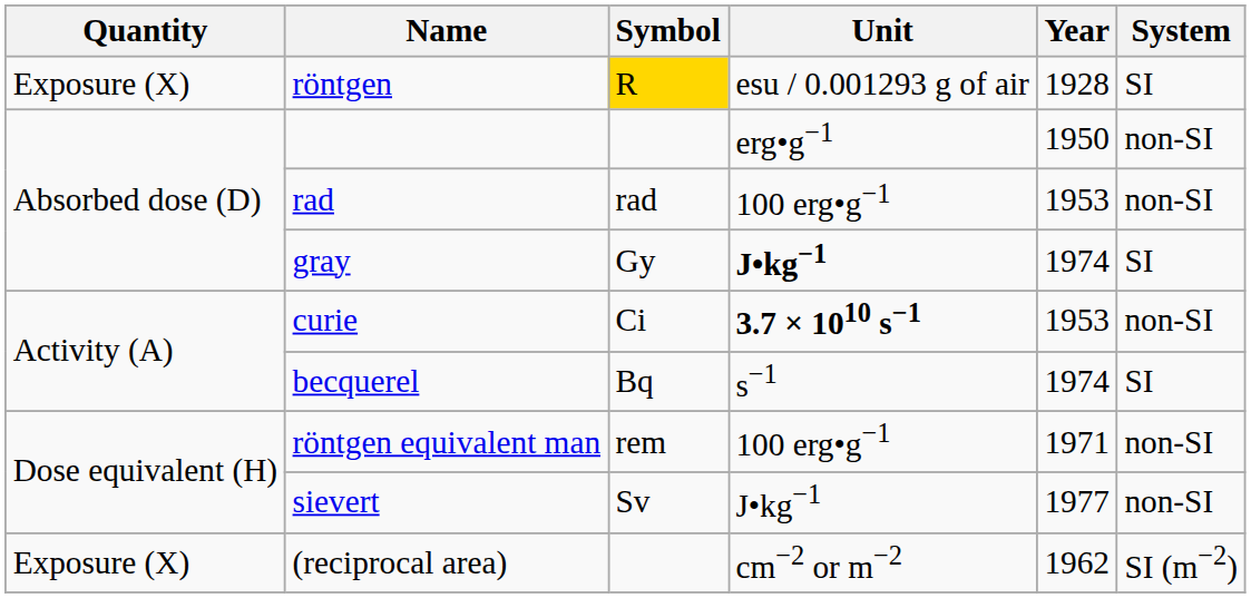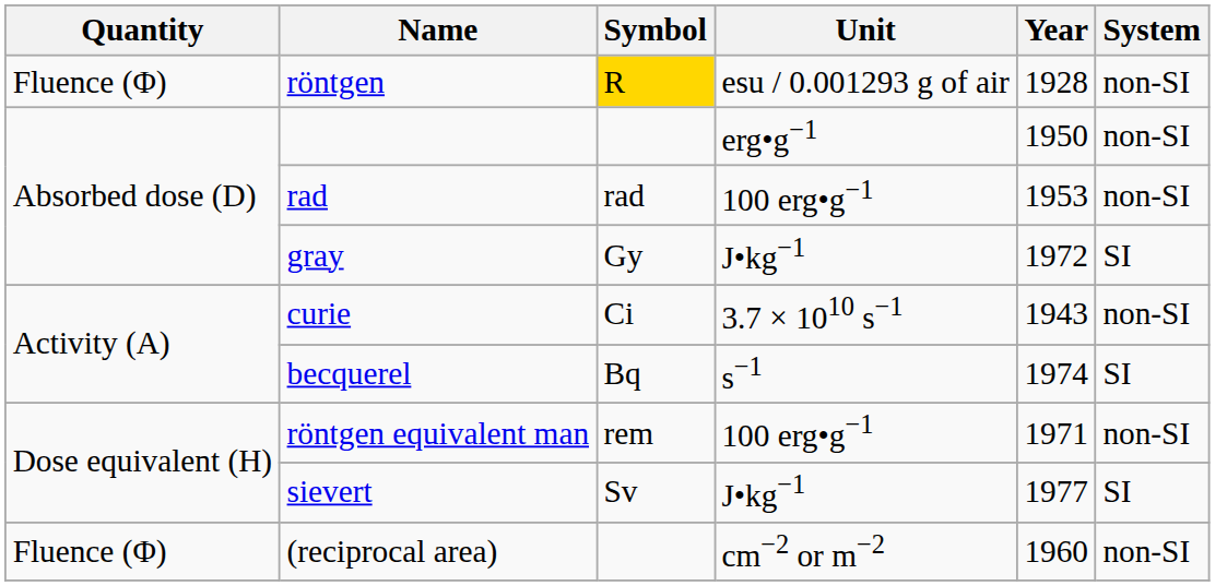 <table class="wikitable">
 <tr>
 <th>Quantity</th>
 <th>Name</th>
 <th>Symbol</th>
 <th>Unit</th>
 <th>Year</th>
 <th>System</th>
 </tr>
 <tr>
-<td>Exposure (X)</td>
+<td>Fluence (Φ)</td>
 <td><a href='#'>röntgen</a></td>
 <td style="background: gold;">R</td>
 <td>esu / 0.001293 g of air</td>
 <td>1928</td>
-<td>SI</td>
+<td>non-SI</td>
 </tr>
 <tr>
 <td rowspan="3">Absorbed dose (D)</td>
 <td></td>
 <td></td>
 <td>erg•g<sup>−1</sup></td>
 <td>1950</td>
 <td>non-SI</td>
 </tr>
 <tr>
 <td><a href='#'>rad</a></td>
 <td>rad</td>
 <td>100 erg•g<sup>−1</sup></td>
 <td>1953</td>
 <td>non-SI</td>
 </tr>
 <tr>
 <td><a href='#'>gray</a></td>
 <td>Gy</td>
-<td><strong>J•kg<sup>−1</sup></strong></td>
-<td>1974</td>
+<td>J•kg<sup>−1</sup></td>
+<td>1972</td>
 <td>SI</td>
 </tr>
 <tr>
 <td rowspan="2">Activity (A)</td>
 <td><a href='#'>curie</a></td>
 <td>Ci</td>
-<td><strong>3.7 × 10<sup>10</sup> s<sup>−1</sup></strong></td>
-<td>1953</td>
+<td>3.7 × 10<sup>10</sup> s<sup>−1</sup></td>
+<td>1943</td>
 <td>non-SI</td>
 </tr>
 <tr>
 <td><a href='#'>becquerel</a></td>
 <td>Bq</td>
 <td>s<sup>−1</sup></td>
 <td>1974</td>
 <td>SI</td>
 </tr>
 <tr>
 <td rowspan = "2">Dose equivalent (H)</td>
 <td><a href='#'>röntgen equivalent man</a></td>
 <td>rem</td>
 <td>100 erg•g<sup>−1</sup></td>
 <td>1971</td>
 <td>non-SI</td>
 </tr>
 <tr>
 <td><a href='#'>sievert</a></td>
 <td>Sv</td>
 <td>J•kg<sup>−1</sup></td>
 <td>1977</td>
-<td>non-SI</td>
+<td>SI</td>
 </tr>
 <tr>
-<td>Exposure (X)</td>
+<td>Fluence (Φ)</td>
 <td>(reciprocal area)</td>
 <td></td>
 <td>cm<sup>−2</sup> or m<sup>−2</sup></td>
-<td>1962</td>
-<td>SI (m<sup>−2</sup>)</td>
+<td>1960</td>
+<td>non-SI</td>
 </tr>
 </table>
